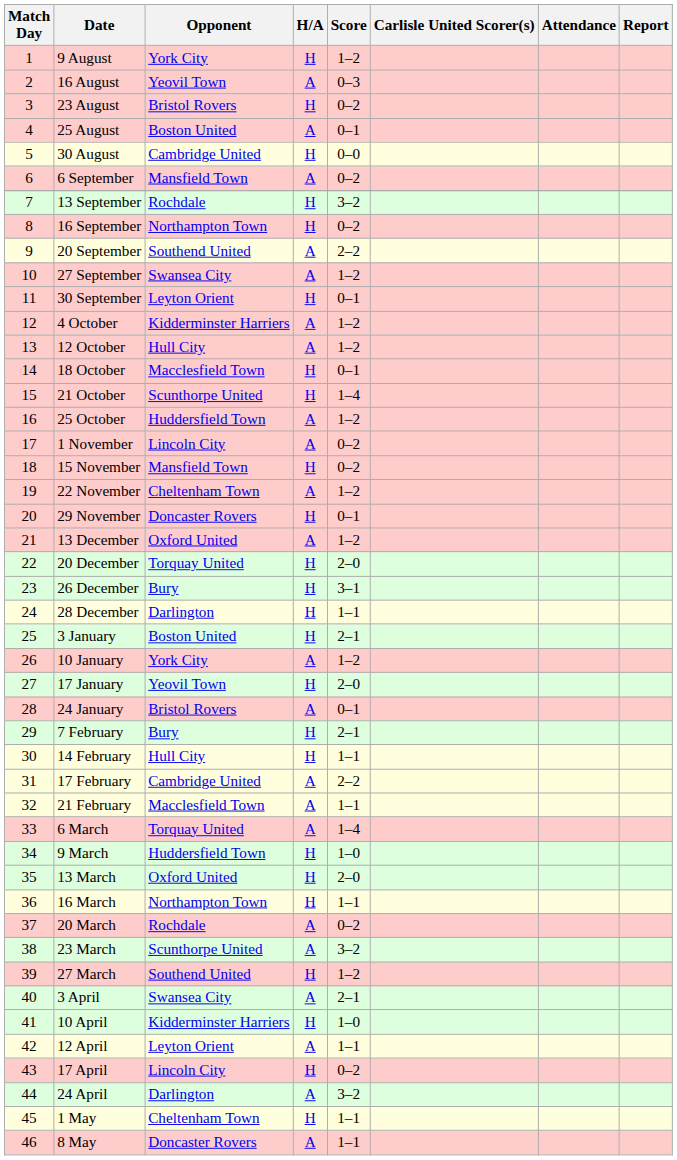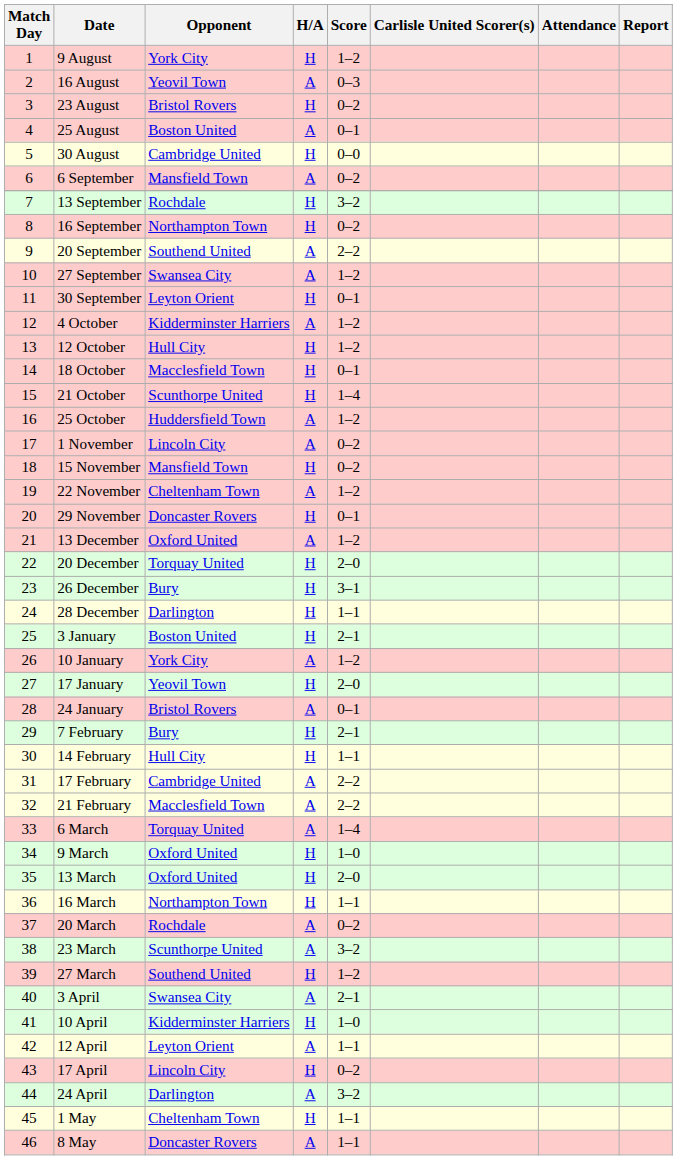 <table class="wikitable" style="text-align:center">
 <tr>
 <th>Match<br> Day</th>
 <th>Date</th>
 <th>Opponent</th>
 <th>H/A</th>
 <th>Score</th>
 <th>Carlisle United Scorer(s)</th>
 <th>Attendance</th>
 <th>Report</th>
 </tr>
 <tr bgcolor=#FFCCCC>
 <td>1</td>
 <td align=left>9 August</td>
 <td align=left><a href='#'>York City</a></td>
 <td><a href='#'>H</a></td>
 <td>1–2</td>
 <td align=left></td>
 <td></td>
 <td></td>
 </tr>
 <tr bgcolor=#FFCCCC>
 <td>2</td>
 <td align=left>16 August</td>
 <td align=left><a href='#'>Yeovil Town</a></td>
 <td><a href='#'>A</a></td>
 <td>0–3</td>
 <td align=left></td>
 <td></td>
 <td></td>
 </tr>
 <tr bgcolor=#FFCCCC>
 <td>3</td>
 <td align=left>23 August</td>
 <td align=left><a href='#'>Bristol Rovers</a></td>
 <td><a href='#'>H</a></td>
 <td>0–2</td>
 <td align=left></td>
 <td></td>
 <td></td>
 </tr>
 <tr bgcolor=#FFCCCC>
 <td>4</td>
 <td align=left>25 August</td>
 <td align=left><a href='#'>Boston United</a></td>
 <td><a href='#'>A</a></td>
 <td>0–1</td>
 <td align=left></td>
 <td></td>
 <td></td>
 </tr>
 <tr bgcolor=#ffffdd>
 <td>5</td>
 <td align=left>30 August</td>
 <td align=left><a href='#'>Cambridge United</a></td>
 <td><a href='#'>H</a></td>
 <td>0–0</td>
 <td align=left></td>
 <td></td>
 <td></td>
 </tr>
 <tr bgcolor=#FFCCCC>
 <td>6</td>
 <td align=left>6 September</td>
 <td align=left><a href='#'>Mansfield Town</a></td>
 <td><a href='#'>A</a></td>
 <td>0–2</td>
 <td align=left></td>
 <td></td>
 <td></td>
 </tr>
 <tr>
 </tr>
 <tr bgcolor=#ddffdd>
 <td>7</td>
 <td align=left>13 September</td>
 <td align=left><a href='#'>Rochdale</a></td>
 <td><a href='#'>H</a></td>
 <td>3–2</td>
 <td align=left></td>
 <td></td>
 <td></td>
 </tr>
 <tr bgcolor=#FFCCCC>
 <td>8</td>
 <td align=left>16 September</td>
 <td align=left><a href='#'>Northampton Town</a></td>
 <td><a href='#'>H</a></td>
 <td>0–2</td>
 <td align=left></td>
 <td></td>
 <td></td>
 </tr>
 <tr bgcolor=#ffffdd>
 <td>9</td>
 <td align=left>20 September</td>
 <td align=left><a href='#'>Southend United</a></td>
 <td><a href='#'>A</a></td>
 <td>2–2</td>
 <td align=left></td>
 <td></td>
 <td></td>
 </tr>
 <tr bgcolor=#FFCCCC>
 <td>10</td>
 <td align=left>27 September</td>
 <td align=left><a href='#'>Swansea City</a></td>
 <td><a href='#'>A</a></td>
 <td>1–2</td>
 <td align=left></td>
 <td></td>
 <td></td>
 </tr>
 <tr bgcolor=#FFCCCC>
 <td>11</td>
 <td align=left>30 September</td>
 <td align=left><a href='#'>Leyton Orient</a></td>
 <td><a href='#'>H</a></td>
 <td>0–1</td>
 <td align=left></td>
 <td></td>
 <td></td>
 </tr>
 <tr bgcolor=#FFCCCC>
 <td>12</td>
 <td align=left>4 October</td>
 <td align=left><a href='#'>Kidderminster Harriers</a></td>
 <td><a href='#'>A</a></td>
 <td>1–2</td>
 <td align=left></td>
 <td></td>
 <td></td>
 </tr>
 <tr bgcolor=#FFCCCC>
 <td>13</td>
 <td align=left>12 October</td>
 <td align=left><a href='#'>Hull City</a></td>
-<td><a href='#'>A</a></td>
+<td><a href='#'>H</a></td>
 <td>1–2</td>
 <td align=left></td>
 <td></td>
 <td></td>
 </tr>
 <tr bgcolor=#FFCCCC>
 <td>14</td>
 <td align=left>18 October</td>
 <td align=left><a href='#'>Macclesfield Town</a></td>
 <td><a href='#'>H</a></td>
 <td>0–1</td>
 <td align=left></td>
 <td></td>
 <td></td>
 </tr>
 <tr bgcolor=#FFCCCC>
 <td>15</td>
 <td align=left>21 October</td>
 <td align=left><a href='#'>Scunthorpe United</a></td>
 <td><a href='#'>H</a></td>
 <td>1–4</td>
 <td align=left></td>
 <td></td>
 <td></td>
 </tr>
 <tr bgcolor=#FFCCCC>
 <td>16</td>
 <td align=left>25 October</td>
 <td align=left><a href='#'>Huddersfield Town</a></td>
 <td><a href='#'>A</a></td>
 <td>1–2</td>
 <td align=left></td>
 <td></td>
 <td></td>
 </tr>
 <tr bgcolor=#FFCCCC>
 <td>17</td>
 <td align=left>1 November</td>
 <td align=left><a href='#'>Lincoln City</a></td>
 <td><a href='#'>A</a></td>
 <td>0–2</td>
 <td align=left></td>
 <td></td>
 <td></td>
 </tr>
 <tr bgcolor=#FFCCCC>
 <td>18</td>
 <td align=left>15 November</td>
 <td align=left><a href='#'>Mansfield Town</a></td>
 <td><a href='#'>H</a></td>
 <td>0–2</td>
 <td align=left></td>
 <td></td>
 <td></td>
 </tr>
 <tr bgcolor=#FFCCCC>
 <td>19</td>
 <td align=left>22 November</td>
 <td align=left><a href='#'>Cheltenham Town</a></td>
 <td><a href='#'>A</a></td>
 <td>1–2</td>
 <td align=left></td>
 <td></td>
 <td></td>
 </tr>
 <tr bgcolor=#FFCCCC>
 <td>20</td>
 <td align=left>29 November</td>
 <td align=left><a href='#'>Doncaster Rovers</a></td>
 <td><a href='#'>H</a></td>
 <td>0–1</td>
 <td align=left></td>
 <td></td>
 <td></td>
 </tr>
 <tr bgcolor=#FFCCCC>
 <td>21</td>
 <td align=left>13 December</td>
 <td align=left><a href='#'>Oxford United</a></td>
 <td><a href='#'>A</a></td>
 <td>1–2</td>
 <td align=left></td>
 <td></td>
 <td></td>
 </tr>
 <tr bgcolor=#ddffdd>
 <td>22</td>
 <td align=left>20 December</td>
 <td align=left><a href='#'>Torquay United</a></td>
 <td><a href='#'>H</a></td>
 <td>2–0</td>
 <td align=left></td>
 <td></td>
 <td></td>
 </tr>
 <tr bgcolor=#ddffdd>
 <td>23</td>
 <td align=left>26 December</td>
 <td align=left><a href='#'>Bury</a></td>
 <td><a href='#'>H</a></td>
 <td>3–1</td>
 <td align=left></td>
 <td></td>
 <td></td>
 </tr>
 <tr bgcolor=#ffffdd>
 <td>24</td>
 <td align=left>28 December</td>
 <td align=left><a href='#'>Darlington</a></td>
 <td><a href='#'>H</a></td>
 <td>1–1</td>
 <td align=left></td>
 <td></td>
 <td></td>
 </tr>
 <tr bgcolor=#ddffdd>
 <td>25</td>
 <td align=left>3 January</td>
 <td align=left><a href='#'>Boston United</a></td>
 <td><a href='#'>H</a></td>
 <td>2–1</td>
 <td align=left></td>
 <td></td>
 <td></td>
 </tr>
 <tr bgcolor=#FFCCCC>
 <td>26</td>
 <td align=left>10 January</td>
 <td align=left><a href='#'>York City</a></td>
 <td><a href='#'>A</a></td>
 <td>1–2</td>
 <td align=left></td>
 <td></td>
 <td></td>
 </tr>
 <tr bgcolor=#ddffdd>
 <td>27</td>
 <td align=left>17 January</td>
 <td align=left><a href='#'>Yeovil Town</a></td>
 <td><a href='#'>H</a></td>
 <td>2–0</td>
 <td align=left></td>
 <td></td>
 <td></td>
 </tr>
 <tr bgcolor=#FFCCCC>
 <td>28</td>
 <td align=left>24 January</td>
 <td align=left><a href='#'>Bristol Rovers</a></td>
 <td><a href='#'>A</a></td>
 <td>0–1</td>
 <td align=left></td>
 <td></td>
 <td></td>
 </tr>
 <tr bgcolor=#ddffdd>
 <td>29</td>
 <td align=left>7 February</td>
 <td align=left><a href='#'>Bury</a></td>
 <td><a href='#'>H</a></td>
 <td>2–1</td>
 <td align=left></td>
 <td></td>
 <td></td>
 </tr>
 <tr bgcolor=#ffffdd>
 <td>30</td>
 <td align=left>14 February</td>
 <td align=left><a href='#'>Hull City</a></td>
 <td><a href='#'>H</a></td>
 <td>1–1</td>
 <td align=left></td>
 <td></td>
 <td></td>
 </tr>
 <tr bgcolor=#ffffdd>
 <td>31</td>
 <td align=left>17 February</td>
 <td align=left><a href='#'>Cambridge United</a></td>
 <td><a href='#'>A</a></td>
 <td>2–2</td>
 <td align=left></td>
 <td></td>
 <td></td>
 </tr>
 <tr bgcolor=#ffffdd>
 <td>32</td>
 <td align=left>21 February</td>
 <td align=left><a href='#'>Macclesfield Town</a></td>
 <td><a href='#'>A</a></td>
-<td>1–1</td>
+<td>2–2</td>
 <td align=left></td>
 <td></td>
 <td></td>
 </tr>
 <tr bgcolor=#FFCCCC>
 <td>33</td>
 <td align=left>6 March</td>
 <td align=left><a href='#'>Torquay United</a></td>
 <td><a href='#'>A</a></td>
 <td>1–4</td>
 <td align=left></td>
 <td></td>
 <td></td>
 </tr>
 <tr bgcolor=#ddffdd>
 <td>34</td>
 <td align=left>9 March</td>
-<td align=left><a href='#'>Huddersfield Town</a></td>
+<td align=left><a href='#'>Oxford United</a></td>
 <td><a href='#'>H</a></td>
 <td>1–0</td>
 <td align=left></td>
 <td></td>
 <td></td>
 </tr>
 <tr bgcolor=#ddffdd>
 <td>35</td>
 <td align=left>13 March</td>
 <td align=left><a href='#'>Oxford United</a></td>
 <td><a href='#'>H</a></td>
 <td>2–0</td>
 <td align=left></td>
 <td></td>
 <td></td>
 </tr>
 <tr bgcolor=#ffffdd>
 <td>36</td>
 <td align=left>16 March</td>
 <td align=left><a href='#'>Northampton Town</a></td>
 <td><a href='#'>H</a></td>
 <td>1–1</td>
 <td align=left></td>
 <td></td>
 <td></td>
 </tr>
 <tr bgcolor=#FFCCCC>
 <td>37</td>
 <td align=left>20 March</td>
 <td align=left><a href='#'>Rochdale</a></td>
 <td><a href='#'>A</a></td>
 <td>0–2</td>
 <td align=left></td>
 <td></td>
 <td></td>
 </tr>
 <tr bgcolor=#ddffdd>
 <td>38</td>
 <td align=left>23 March</td>
 <td align=left><a href='#'>Scunthorpe United</a></td>
 <td><a href='#'>A</a></td>
 <td>3–2</td>
 <td align=left></td>
 <td></td>
 <td></td>
 </tr>
 <tr bgcolor=#FFCCCC>
 <td>39</td>
 <td align=left>27 March</td>
 <td align=left><a href='#'>Southend United</a></td>
 <td><a href='#'>H</a></td>
 <td>1–2</td>
 <td align=left></td>
 <td></td>
 <td></td>
 </tr>
 <tr bgcolor=#ddffdd>
 <td>40</td>
 <td align=left>3 April</td>
 <td align=left><a href='#'>Swansea City</a></td>
 <td><a href='#'>A</a></td>
 <td>2–1</td>
 <td align=left></td>
 <td></td>
 <td></td>
 </tr>
 <tr bgcolor=#ddffdd>
 <td>41</td>
 <td align=left>10 April</td>
 <td align=left><a href='#'>Kidderminster Harriers</a></td>
 <td><a href='#'>H</a></td>
 <td>1–0</td>
 <td align=left></td>
 <td></td>
 <td></td>
 </tr>
 <tr bgcolor=#ffffdd>
 <td>42</td>
 <td align=left>12 April</td>
 <td align=left><a href='#'>Leyton Orient</a></td>
 <td><a href='#'>A</a></td>
 <td>1–1</td>
 <td align=left></td>
 <td></td>
 <td></td>
 </tr>
 <tr bgcolor=#FFCCCC>
 <td>43</td>
 <td align=left>17 April</td>
 <td align=left><a href='#'>Lincoln City</a></td>
 <td><a href='#'>H</a></td>
 <td>0–2</td>
 <td align=left></td>
 <td></td>
 <td></td>
 </tr>
 <tr bgcolor=#ddffdd>
 <td>44</td>
 <td align=left>24 April</td>
 <td align=left><a href='#'>Darlington</a></td>
 <td><a href='#'>A</a></td>
 <td>3–2</td>
 <td align=left></td>
 <td></td>
 <td></td>
 </tr>
 <tr bgcolor=#ffffdd>
 <td>45</td>
 <td align=left>1 May</td>
 <td align=left><a href='#'>Cheltenham Town</a></td>
 <td><a href='#'>H</a></td>
 <td>1–1</td>
 <td align=left></td>
 <td></td>
 <td></td>
 </tr>
 <tr bgcolor=#FFCCCC>
 <td>46</td>
 <td align=left>8 May</td>
 <td align=left><a href='#'>Doncaster Rovers</a></td>
 <td><a href='#'>A</a></td>
 <td>1–1</td>
 <td align=left></td>
 <td></td>
 <td></td>
 </tr>
 </table>
